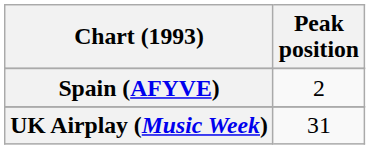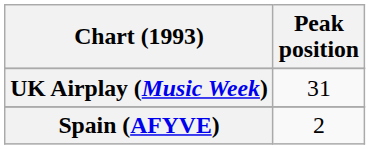 <table class="wikitable sortable plainrowheaders" style="text-align:center">
 <tr>
 <th>Chart (1993)</th>
 <th>Peak<br>position</th>
 </tr>
 <tr>
 </tr>
 <tr>
 </tr>
 <tr>
 </tr>
 <tr>
 </tr>
 <tr>
 </tr>
 <tr>
 </tr>
 <tr>
-<th scope="row">Spain (<a href='#'>AFYVE</a>)</th>
-<td>2</td>
+<th scope="row">UK Airplay (<em><a href='#'>Music Week</a></em>)</th>
+<td>31</td>
 </tr>
 <tr>
 </tr>
 <tr>
-<th scope="row">UK Airplay (<em><a href='#'>Music Week</a></em>)</th>
-<td>31</td>
+<th scope="row">Spain (<a href='#'>AFYVE</a>)</th>
+<td>2</td>
 </tr>
 </table>
